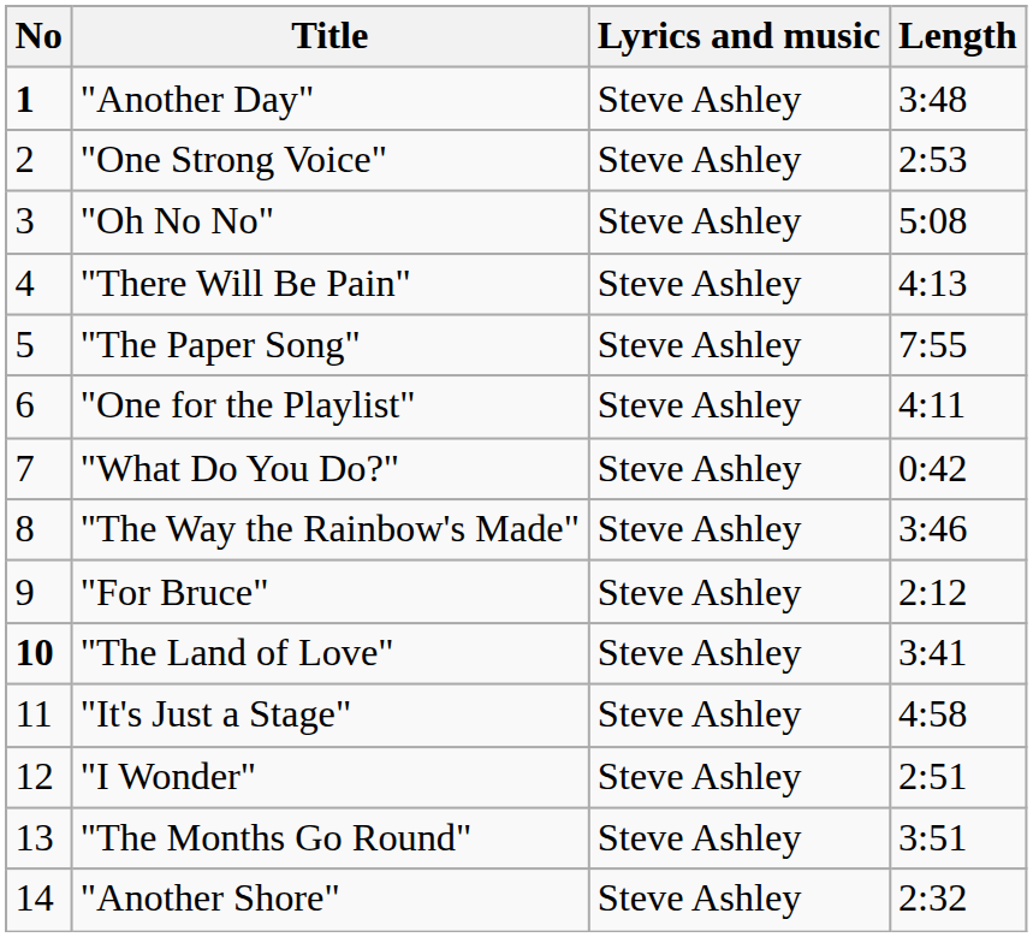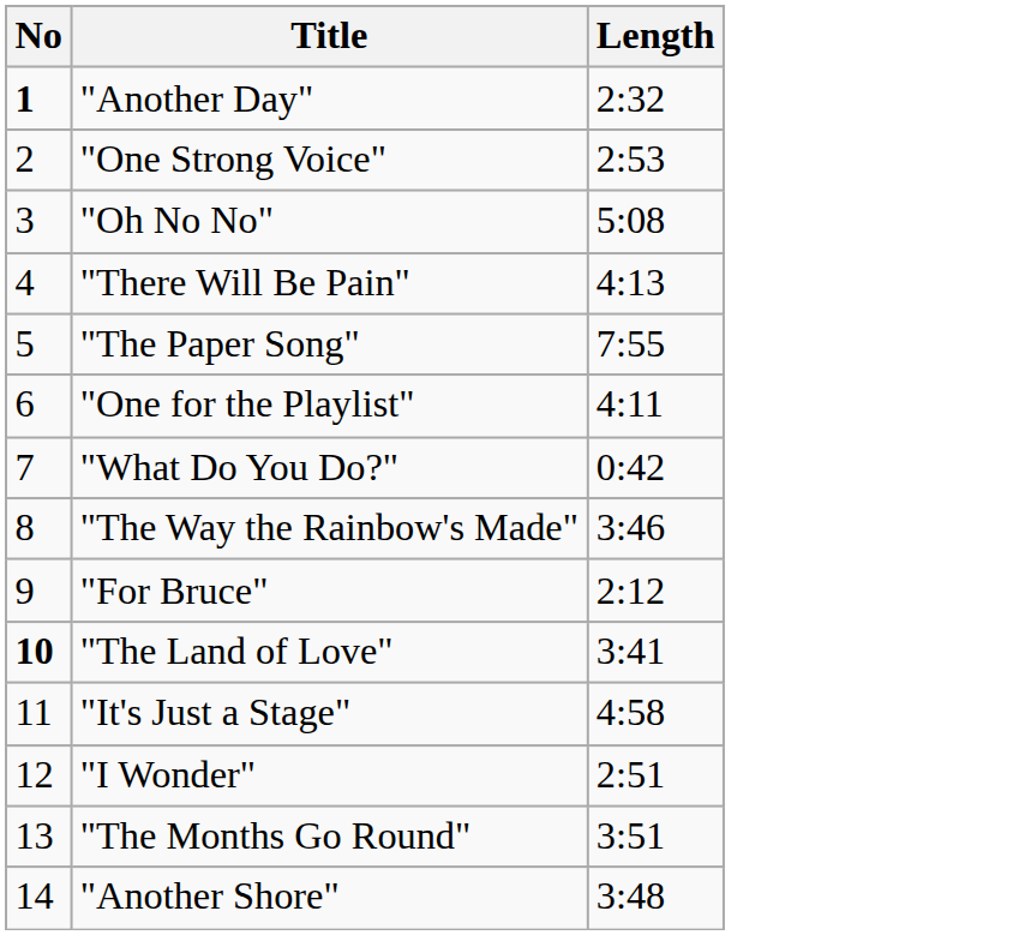 <table class="wikitable">
 <tr>
 <th>No</th>
 <th>Title</th>
-<th>Lyrics and music</th>
 <th>Length</th>
 </tr>
 <tr>
 <td><strong>1</strong></td>
 <td>"Another Day"</td>
-<td>Steve Ashley</td>
-<td>3:48</td>
+<td>2:32</td>
 </tr>
 <tr>
 <td>2</td>
 <td>"One Strong Voice"</td>
-<td>Steve Ashley</td>
 <td>2:53</td>
 </tr>
 <tr>
 <td>3</td>
 <td>"Oh No No"</td>
-<td>Steve Ashley</td>
 <td>5:08</td>
 </tr>
 <tr>
 <td>4</td>
 <td>"There Will Be Pain"</td>
-<td>Steve Ashley</td>
 <td>4:13</td>
 </tr>
 <tr>
 <td>5</td>
 <td>"The Paper Song"</td>
-<td>Steve Ashley</td>
 <td>7:55</td>
 </tr>
 <tr>
 <td>6</td>
 <td>"One for the Playlist"</td>
-<td>Steve Ashley</td>
 <td>4:11</td>
 </tr>
 <tr>
 <td>7</td>
 <td>"What Do You Do?"</td>
-<td>Steve Ashley</td>
 <td>0:42</td>
 </tr>
 <tr>
 <td>8</td>
 <td>"The Way the Rainbow's Made"</td>
-<td>Steve Ashley</td>
 <td>3:46</td>
 </tr>
 <tr>
 <td>9</td>
 <td>"For Bruce"</td>
-<td>Steve Ashley</td>
 <td>2:12</td>
 </tr>
 <tr>
 <td><strong>10</strong></td>
 <td>"The Land of Love"</td>
-<td>Steve Ashley</td>
 <td>3:41</td>
 </tr>
 <tr>
 <td>11</td>
 <td>"It's Just a Stage"</td>
-<td>Steve Ashley</td>
 <td>4:58</td>
 </tr>
 <tr>
 <td>12</td>
 <td>"I Wonder"</td>
-<td>Steve Ashley</td>
 <td>2:51</td>
 </tr>
 <tr>
 <td>13</td>
 <td>"The Months Go Round"</td>
-<td>Steve Ashley</td>
 <td>3:51</td>
 </tr>
 <tr>
 <td>14</td>
 <td>"Another Shore"</td>
-<td>Steve Ashley</td>
-<td>2:32</td>
+<td>3:48</td>
 </tr>
 </table>
